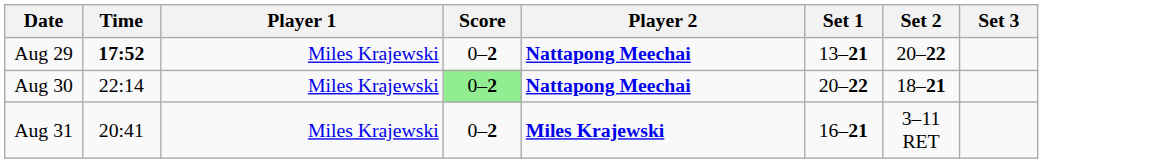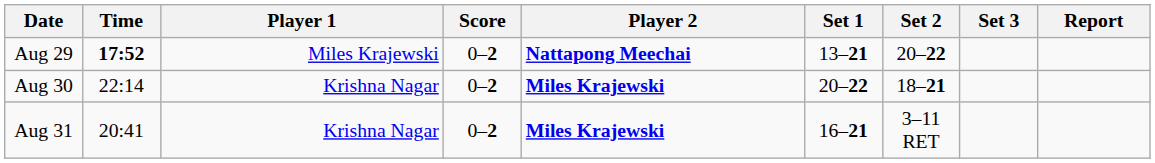 <table class="nowrap wikitable" style="font-size:90%; text-align:center">
 <tr>
 <th width="50">Date</th>
 <th width="50">Time</th>
 <th width="200">Player 1</th>
 <th width="50">Score</th>
 <th width="200">Player 2</th>
 <th width="50">Set 1</th>
 <th width="50">Set 2</th>
 <th width="50">Set 3</th>
+<th width="75">Report</th>
 </tr>
 <tr>
 <td>Aug 29</td>
 <td><strong>17:52</strong></td>
 <td align="right"><a href='#'>Miles Krajewski</a> </td>
 <td>0–<strong>2</strong></td>
 <td align="left"><strong> <a href='#'>Nattapong Meechai</a></strong></td>
 <td>13–<strong>21</strong></td>
 <td>20–<strong>22</strong></td>
 <td></td>
+<td></td>
 </tr>
 <tr>
 <td>Aug 30</td>
 <td>22:14</td>
-<td align="right"><a href='#'>Miles Krajewski</a> </td>
-<td style="background: lightgreen;">0–<strong>2</strong></td>
-<td align="left"><strong> <a href='#'>Nattapong Meechai</a></strong></td>
+<td align="right"><a href='#'>Krishna Nagar</a> </td>
+<td>0–<strong>2</strong></td>
+<td align="left"><strong> <a href='#'>Miles Krajewski</a></strong></td>
 <td>20–<strong>22</strong></td>
 <td>18–<strong>21</strong></td>
+<td></td>
 <td></td>
 </tr>
 <tr>
 <td>Aug 31</td>
 <td>20:41</td>
-<td align="right"><a href='#'>Miles Krajewski</a> </td>
+<td align="right"><a href='#'>Krishna Nagar</a> </td>
 <td>0–<strong>2</strong></td>
 <td align="left"><strong> <a href='#'>Miles Krajewski</a></strong></td>
 <td>16–<strong>21</strong></td>
 <td>3–11 RET</td>
 <td></td>
+<td></td>
 </tr>
 </table>
